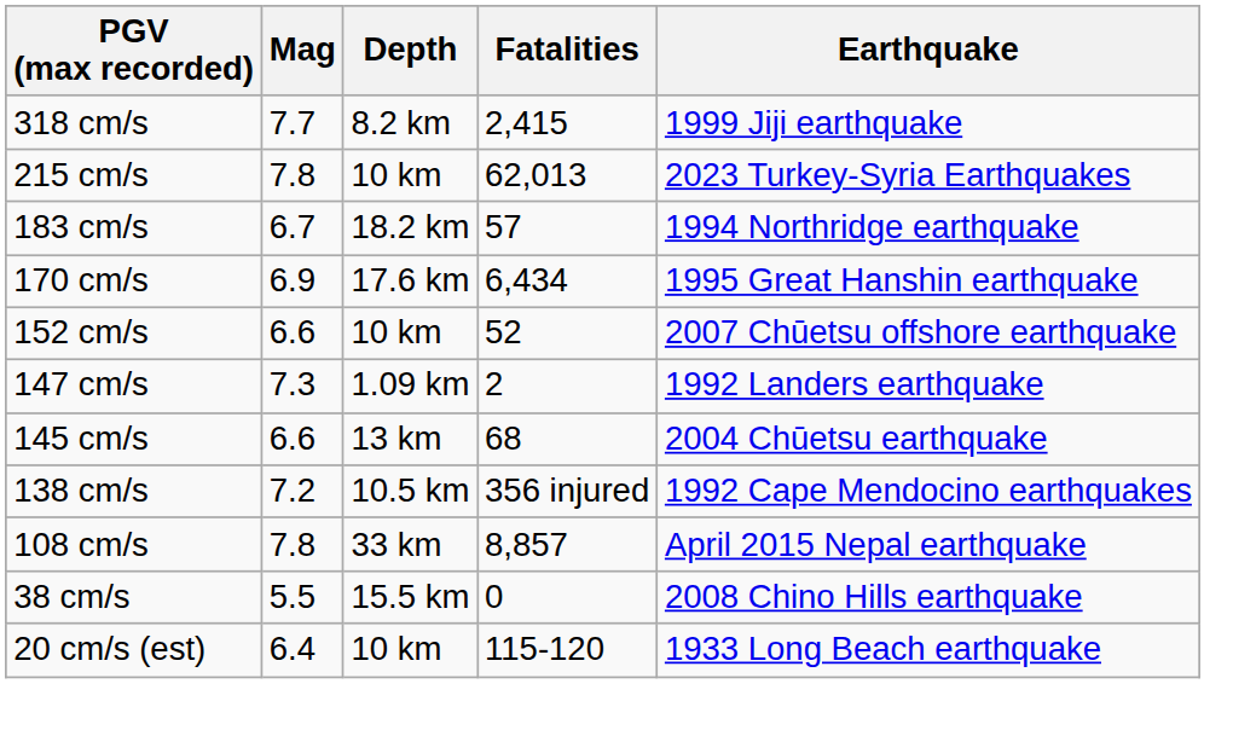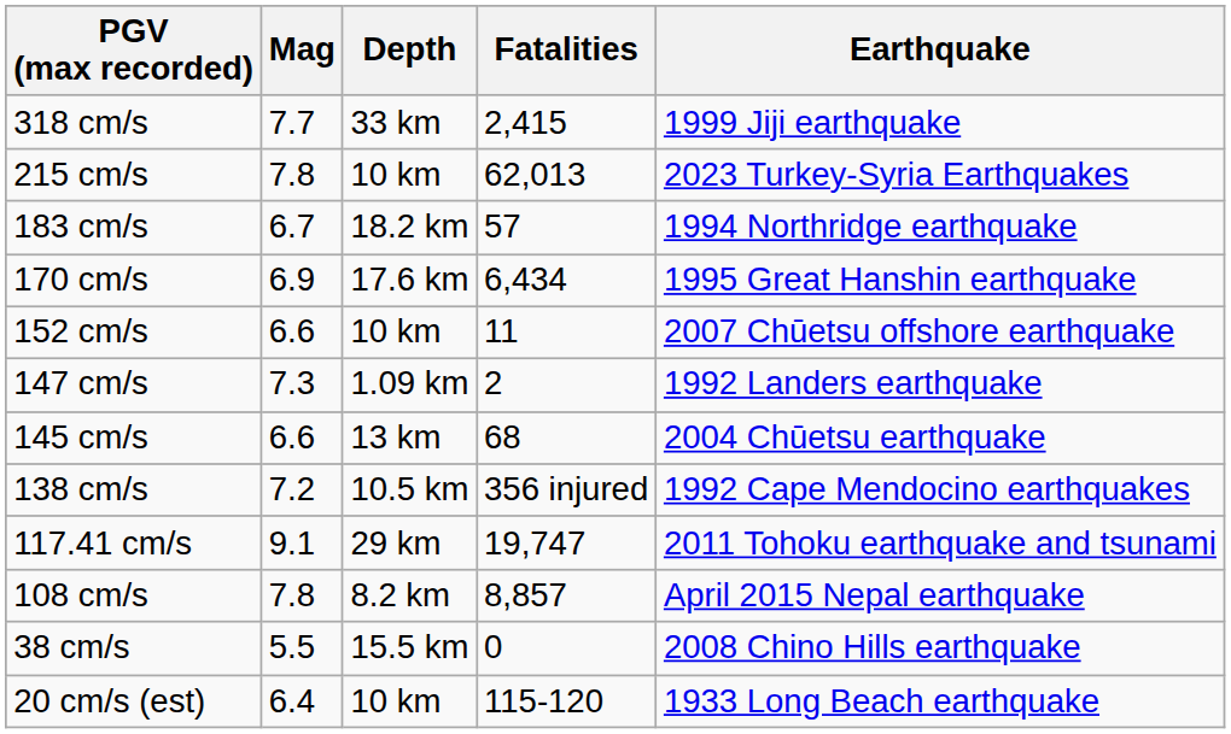 <table class="wikitable sortable">
 <tr>
 <th>PGV <br> (max recorded)</th>
 <th>Mag</th>
 <th>Depth</th>
 <th>Fatalities</th>
 <th>Earthquake</th>
 </tr>
 <tr>
 <td>318 cm/s</td>
 <td>7.7</td>
-<td>8.2 km</td>
+<td>33 km</td>
 <td>2,415</td>
 <td><a href='#'>1999 Jiji earthquake</a></td>
 </tr>
 <tr>
 <td>215 cm/s</td>
 <td>7.8</td>
 <td>10 km</td>
 <td>62,013</td>
 <td><a href='#'>2023 Turkey-Syria Earthquakes</a></td>
 </tr>
 <tr>
 <td>183 cm/s</td>
 <td>6.7</td>
 <td>18.2 km</td>
 <td>57</td>
 <td><a href='#'>1994 Northridge earthquake</a></td>
 </tr>
 <tr>
 <td>170 cm/s</td>
 <td>6.9</td>
 <td>17.6 km</td>
 <td>6,434</td>
 <td><a href='#'>1995 Great Hanshin earthquake</a></td>
 </tr>
 <tr>
 <td>152 cm/s</td>
 <td>6.6</td>
 <td>10 km</td>
-<td>52</td>
+<td>11</td>
 <td><a href='#'>2007 Chūetsu offshore earthquake</a></td>
 </tr>
 <tr>
 <td>147 cm/s</td>
 <td>7.3</td>
 <td>1.09 km</td>
 <td>2</td>
 <td><a href='#'>1992 Landers earthquake</a></td>
 </tr>
 <tr>
 <td>145 cm/s</td>
 <td>6.6</td>
 <td>13 km</td>
 <td>68</td>
 <td><a href='#'>2004 Chūetsu earthquake</a></td>
 </tr>
 <tr>
 <td>138 cm/s</td>
 <td>7.2</td>
 <td>10.5 km</td>
 <td>356 injured</td>
 <td><a href='#'>1992 Cape Mendocino earthquakes</a></td>
 </tr>
 <tr>
+<td>117.41 cm/s</td>
+<td>9.1</td>
+<td>29 km</td>
+<td>19,747</td>
+<td><a href='#'>2011 Tohoku earthquake and tsunami</a></td>
+</tr>
+<tr>
 <td>108 cm/s</td>
 <td>7.8</td>
-<td>33 km</td>
+<td>8.2 km</td>
 <td>8,857</td>
 <td><a href='#'>April 2015 Nepal earthquake</a></td>
 </tr>
 <tr>
 <td>38 cm/s</td>
 <td>5.5</td>
 <td>15.5 km</td>
 <td>0</td>
 <td><a href='#'>2008 Chino Hills earthquake</a></td>
 </tr>
 <tr>
 <td>20 cm/s (est)</td>
 <td>6.4</td>
 <td>10 km</td>
 <td>115-120</td>
 <td><a href='#'>1933 Long Beach earthquake</a></td>
 </tr>
 </table>
